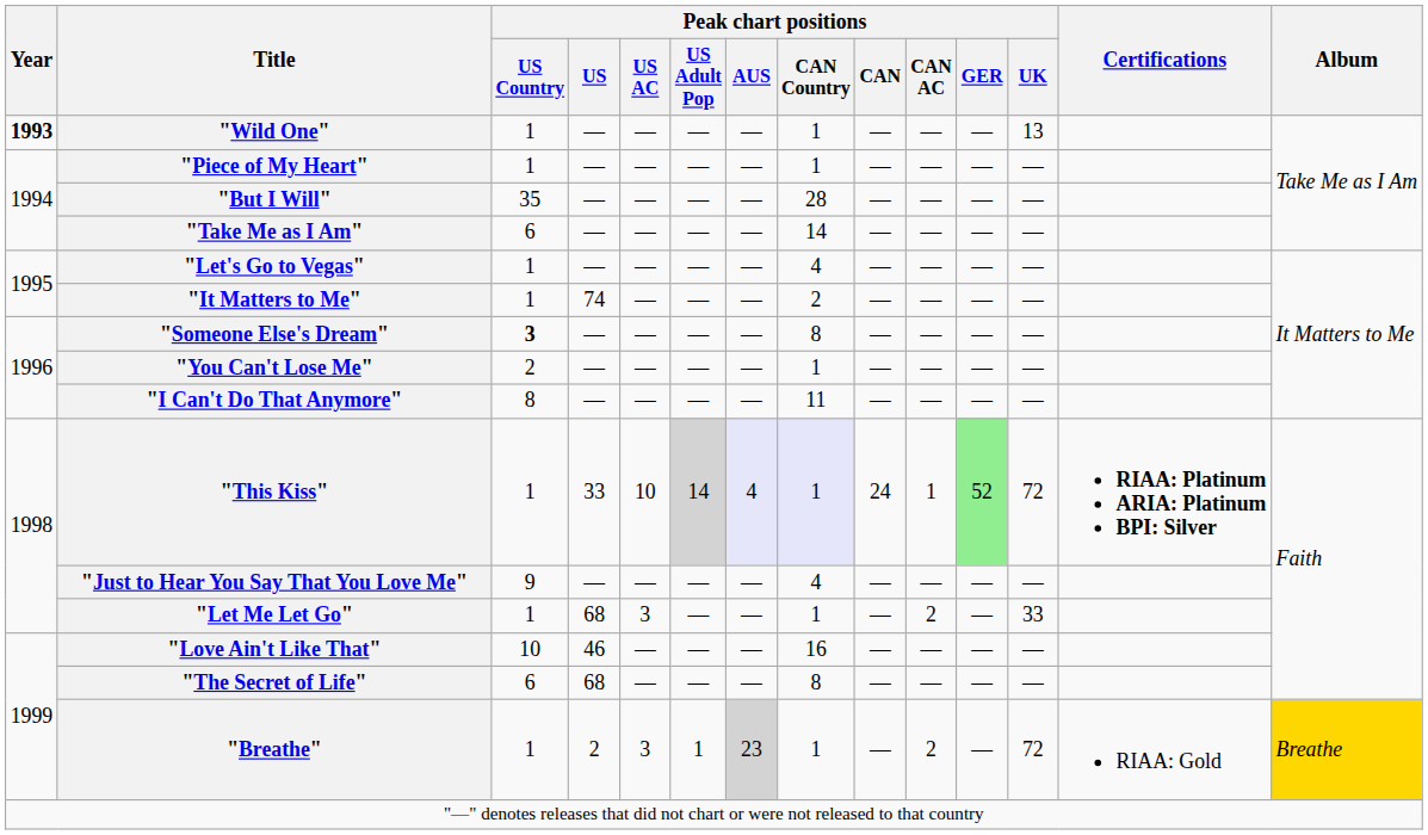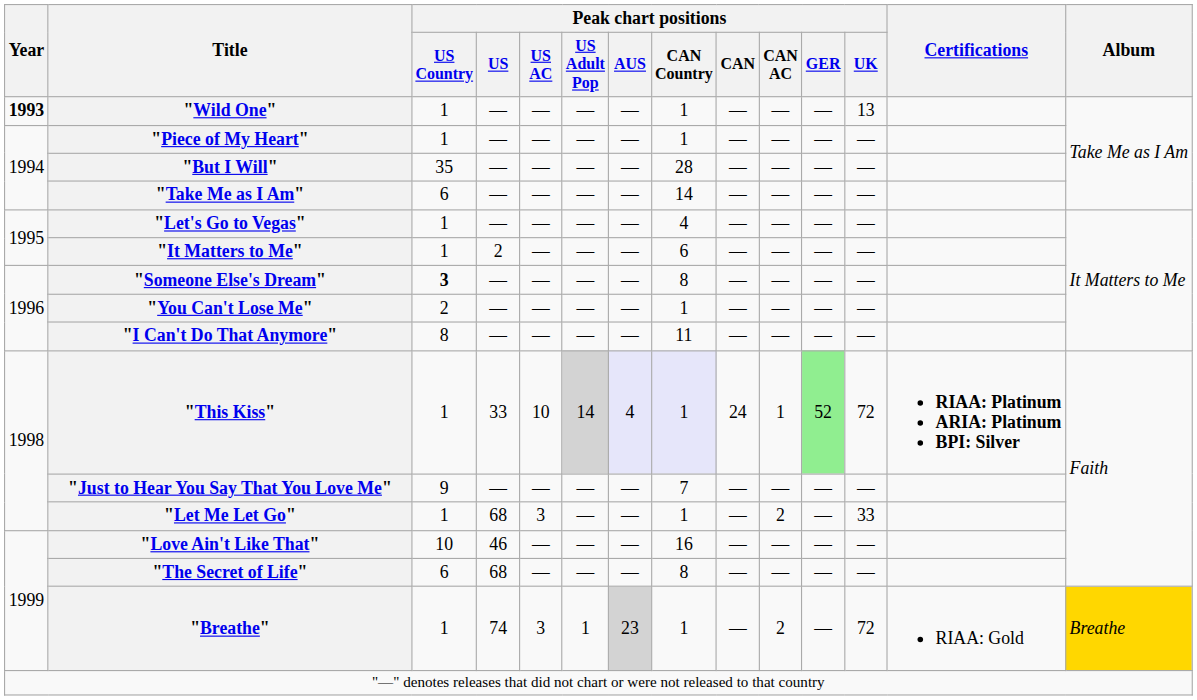 <table class="wikitable plainrowheaders" style="text-align:center;">
 <tr>
 <th scope="col" rowspan="2">Year</th>
 <th scope="col" rowspan="2" style="width:20em;">Title</th>
 <th scope="col" colspan="10">Peak chart positions</th>
 <th scope="col" rowspan="2"><a href='#'>Certifications</a></th>
 <th scope="col" rowspan="2">Album</th>
 </tr>
 <tr>
 <th scope="col" style="width:2.2em;font-size:90%;"><a href='#'>US Country</a><br></th>
 <th scope="col" style="width:2.2em;font-size:90%;"><a href='#'>US</a><br></th>
 <th scope="col" style="width:2.2em;font-size:90%;"><a href='#'>US AC</a><br></th>
 <th scope="col" style="width:2.2em;font-size:90%;"><a href='#'>US Adult Pop</a><br></th>
 <th scope="col" style="width:2.2em;font-size:90%;"><a href='#'>AUS</a><br></th>
 <th scope="col" style="width:2.2em;font-size:90%;">CAN Country<br></th>
 <th scope="col" style="width:2.2em;font-size:90%;">CAN<br></th>
 <th scope="col" style="width:2.2em;font-size:90%;">CAN AC<br></th>
 <th scope="col" style="width:2.2em;font-size:90%;"><a href='#'>GER</a><br></th>
 <th scope="col" style="width:2.2em;font-size:90%;"><a href='#'>UK</a><br></th>
 </tr>
 <tr>
 <td><strong>1993</strong></td>
 <th scope="row">"<a href='#'>Wild One</a>"</th>
 <td>1</td>
 <td>—</td>
 <td>—</td>
 <td>—</td>
 <td>—</td>
 <td>1</td>
 <td>—</td>
 <td>—</td>
 <td>—</td>
 <td>13</td>
 <td></td>
 <td align="left" rowspan="4"><em>Take Me as I Am</em></td>
 </tr>
 <tr>
 <td rowspan="3">1994</td>
 <th scope="row">"<a href='#'>Piece of My Heart</a>"</th>
 <td>1</td>
 <td>—</td>
 <td>—</td>
 <td>—</td>
 <td>—</td>
 <td>1</td>
 <td>—</td>
 <td>—</td>
 <td>—</td>
 <td>—</td>
 <td></td>
 </tr>
 <tr>
 <th scope="row">"<a href='#'>But I Will</a>"</th>
 <td>35</td>
 <td>—</td>
 <td>—</td>
 <td>—</td>
 <td>—</td>
 <td>28</td>
 <td>—</td>
 <td>—</td>
 <td>—</td>
 <td>—</td>
 <td></td>
 </tr>
 <tr>
 <th scope="row">"<a href='#'>Take Me as I Am</a>"</th>
 <td>6</td>
 <td>—</td>
 <td>—</td>
 <td>—</td>
 <td>—</td>
 <td>14</td>
 <td>—</td>
 <td>—</td>
 <td>—</td>
 <td>—</td>
 <td></td>
 </tr>
 <tr>
 <td rowspan="2">1995</td>
 <th scope="row">"<a href='#'>Let's Go to Vegas</a>"</th>
 <td>1</td>
 <td>—</td>
 <td>—</td>
 <td>—</td>
 <td>—</td>
 <td>4</td>
 <td>—</td>
 <td>—</td>
 <td>—</td>
 <td>—</td>
 <td></td>
 <td align="left" rowspan="5"><em>It Matters to Me</em></td>
 </tr>
 <tr>
 <th scope="row">"<a href='#'>It Matters to Me</a>"</th>
 <td>1</td>
-<td>74</td>
+<td>2</td>
 <td>—</td>
 <td>—</td>
 <td>—</td>
-<td>2</td>
+<td>6</td>
 <td>—</td>
 <td>—</td>
 <td>—</td>
 <td>—</td>
 <td></td>
 </tr>
 <tr>
 <td rowspan="3">1996</td>
 <th scope="row">"<a href='#'>Someone Else's Dream</a>"</th>
 <td><strong>3</strong></td>
 <td>—</td>
 <td>—</td>
 <td>—</td>
 <td>—</td>
 <td>8</td>
 <td>—</td>
 <td>—</td>
 <td>—</td>
 <td>—</td>
 <td></td>
 </tr>
 <tr>
 <th scope="row">"<a href='#'>You Can't Lose Me</a>"</th>
 <td>2</td>
 <td>—</td>
 <td>—</td>
 <td>—</td>
 <td>—</td>
 <td>1</td>
 <td>—</td>
 <td>—</td>
 <td>—</td>
 <td>—</td>
 <td></td>
 </tr>
 <tr>
 <th scope="row">"<a href='#'>I Can't Do That Anymore</a>"</th>
 <td>8</td>
 <td>—</td>
 <td>—</td>
 <td>—</td>
 <td>—</td>
 <td>11</td>
 <td>—</td>
 <td>—</td>
 <td>—</td>
 <td>—</td>
 <td></td>
 </tr>
 <tr>
 <td rowspan="3">1998</td>
 <th scope="row">"<a href='#'>This Kiss</a>"</th>
 <td>1</td>
 <td>33</td>
 <td>10</td>
 <td style="background: lightgrey;">14</td>
 <td style="background: lavender;">4</td>
 <td style="background: lavender;">1</td>
 <td>24</td>
 <td>1</td>
 <td style="background: lightgreen;">52</td>
 <td>72</td>
 <td align="left"><strong><br><ul><li>RIAA: Platinum</li><li>ARIA: Platinum</li><li>BPI: Silver</li></ul></strong></td>
 <td align="left" rowspan="5"><em>Faith</em></td>
 </tr>
 <tr>
 <th scope="row">"<a href='#'>Just to Hear You Say That You Love Me</a>"<br></th>
 <td>9</td>
 <td>—</td>
 <td>—</td>
 <td>—</td>
 <td>—</td>
-<td>4</td>
+<td>7</td>
 <td>—</td>
 <td>—</td>
 <td>—</td>
 <td>—</td>
 <td></td>
 </tr>
 <tr>
 <th scope="row">"<a href='#'>Let Me Let Go</a>"</th>
 <td>1</td>
 <td>68</td>
 <td>3</td>
 <td>—</td>
 <td>—</td>
 <td>1</td>
 <td>—</td>
 <td>2</td>
 <td>—</td>
 <td>33</td>
 <td></td>
 </tr>
 <tr>
 <td rowspan="3">1999</td>
 <th scope="row">"<a href='#'>Love Ain't Like That</a>"</th>
 <td>10</td>
 <td>46</td>
 <td>—</td>
 <td>—</td>
 <td>—</td>
 <td>16</td>
 <td>—</td>
 <td>—</td>
 <td>—</td>
 <td>—</td>
 <td></td>
 </tr>
 <tr>
 <th scope="row">"<a href='#'>The Secret of Life</a>"</th>
 <td>6</td>
 <td>68</td>
 <td>—</td>
 <td>—</td>
 <td>—</td>
 <td>8</td>
 <td>—</td>
 <td>—</td>
 <td>—</td>
 <td>—</td>
 <td></td>
 </tr>
 <tr>
 <th scope="row">"<a href='#'>Breathe</a>"</th>
 <td>1</td>
-<td>2</td>
+<td>74</td>
 <td>3</td>
 <td>1</td>
 <td style="background: lightgrey;">23</td>
 <td>1</td>
 <td>—</td>
 <td>2</td>
 <td>—</td>
 <td>72</td>
 <td align="left"><br><ul><li>RIAA: Gold</li></ul></td>
 <td align="left" style="background: gold;"><em>Breathe</em></td>
 </tr>
 <tr>
 <td colspan="14" style="font-size:85%">"—" denotes releases that did not chart or were not released to that country</td>
 </tr>
 </table>
